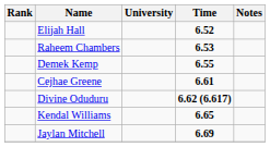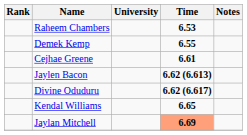 <table class="wikitable sortable" style="text-align:center">
 <tr>
 <th>Rank</th>
 <th>Name</th>
 <th>University</th>
 <th>Time</th>
 <th>Notes</th>
-</tr>
-<tr>
-<td></td>
-<td align=left><a href='#'>Elijah Hall</a></td>
-<td></td>
-<td><strong>6.52</strong></td>
-<td></td>
 </tr>
 <tr>
 <td></td>
 <td align=left><a href='#'>Raheem Chambers</a></td>
 <td></td>
 <td><strong>6.53</strong></td>
 <td></td>
 </tr>
 <tr>
 <td></td>
 <td align=left><a href='#'>Demek Kemp</a></td>
 <td></td>
 <td><strong>6.55</strong></td>
 <td></td>
 </tr>
 <tr>
 <td></td>
 <td align=left><a href='#'>Cejhae Greene</a></td>
 <td></td>
 <td><strong>6.61</strong></td>
 <td></td>
 </tr>
 <tr>
 <td></td>
+<td align=left><a href='#'>Jaylen Bacon</a></td>
+<td></td>
+<td><strong>6.62  (6.613)</strong></td>
+<td></td>
+</tr>
+<tr>
+<td></td>
 <td align=left><a href='#'>Divine Oduduru</a></td>
 <td></td>
 <td><strong>6.62  (6.617)</strong></td>
 <td></td>
 </tr>
 <tr>
 <td></td>
 <td align=left><a href='#'>Kendal Williams</a></td>
 <td></td>
 <td><strong>6.65</strong></td>
 <td></td>
 </tr>
 <tr>
 <td></td>
 <td align=left><a href='#'>Jaylan Mitchell</a></td>
 <td></td>
-<td><strong>6.69</strong></td>
+<td style="background: lightsalmon;"><strong>6.69</strong></td>
 <td></td>
 </tr>
 <tr>
 </tr>
 </table>
